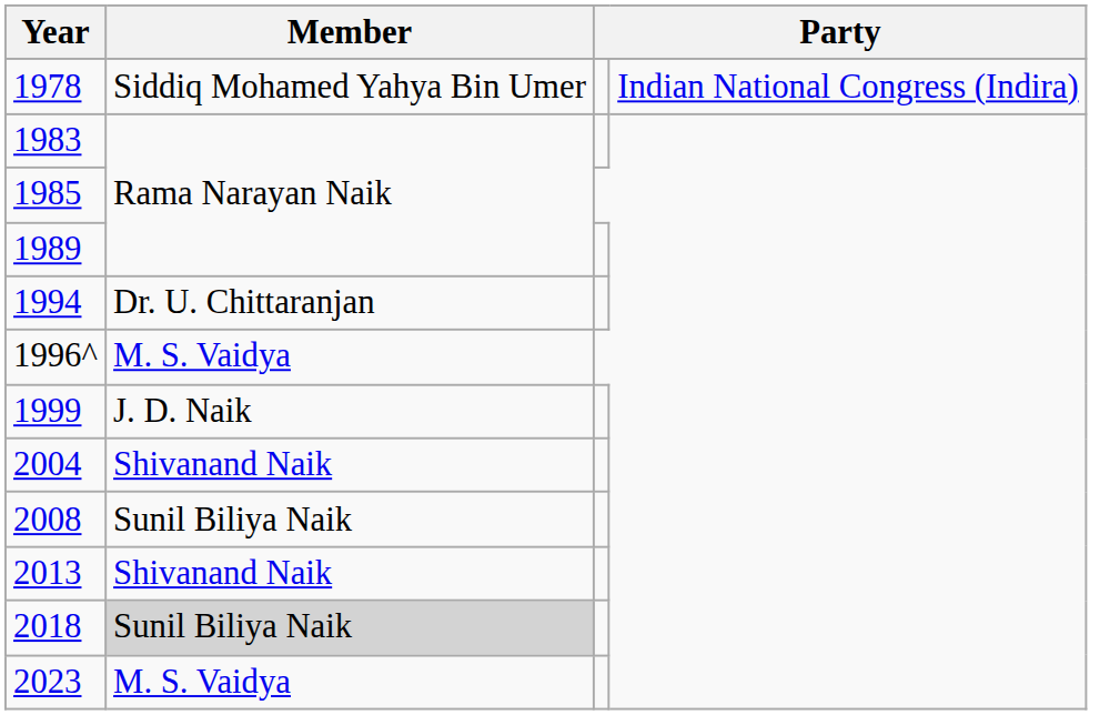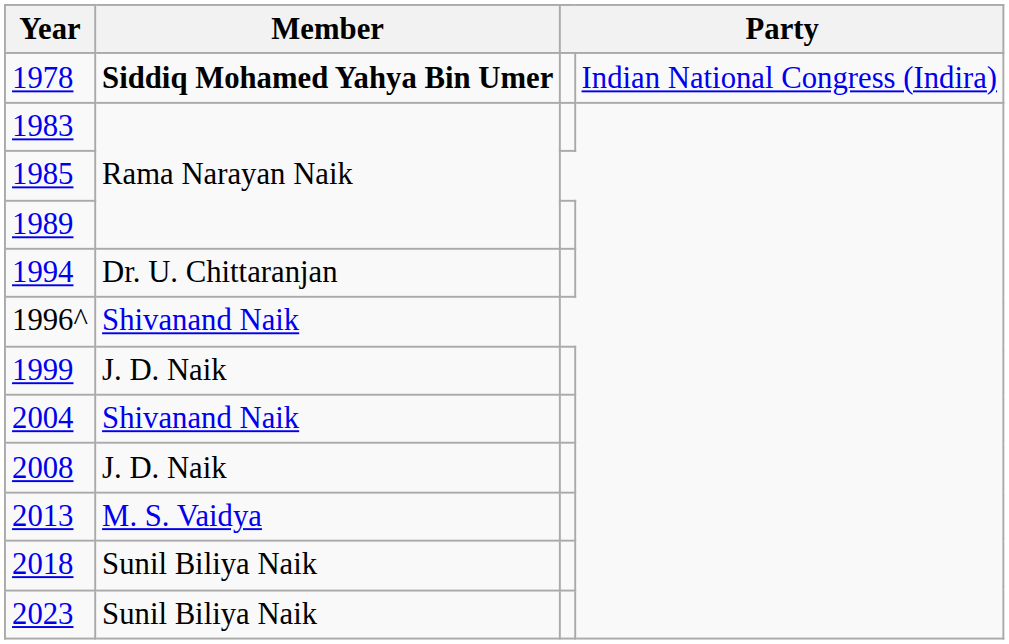 <table class="wikitable sortable">
 <tr>
 <th>Year</th>
 <th>Member</th>
 <th colspan="2">Party</th>
 </tr>
 <tr>
 <td><a href='#'>1978</a></td>
-<td>Siddiq Mohamed Yahya Bin Umer</td>
+<td><strong>Siddiq Mohamed Yahya Bin Umer</strong></td>
 <td bgcolor=></td>
 <td><a href='#'>Indian National Congress (Indira)</a></td>
 </tr>
 <tr>
 <td><a href='#'>1983</a></td>
 <td rowspan="3">Rama Narayan Naik</td>
 <td></td>
 </tr>
 <tr>
 <td><a href='#'>1985</a></td>
 </tr>
 <tr>
 <td><a href='#'>1989</a></td>
 <td></td>
 </tr>
 <tr>
 <td><a href='#'>1994</a></td>
 <td>Dr. U. Chittaranjan</td>
 <td></td>
 </tr>
 <tr>
 <td>1996^</td>
-<td><a href='#'>M. S. Vaidya</a></td>
+<td><a href='#'>Shivanand Naik</a></td>
 </tr>
 <tr>
 <td><a href='#'>1999</a></td>
 <td>J. D. Naik</td>
 <td></td>
 </tr>
 <tr>
 <td><a href='#'>2004</a></td>
 <td><a href='#'>Shivanand Naik</a></td>
 <td></td>
 </tr>
 <tr>
 <td><a href='#'>2008</a></td>
+<td>J. D. Naik</td>
+<td></td>
+</tr>
+<tr>
+<td><a href='#'>2013</a></td>
+<td><a href='#'>M. S. Vaidya</a></td>
+<td></td>
+</tr>
+<tr>
+<td><a href='#'>2018</a></td>
 <td>Sunil Biliya Naik</td>
 <td></td>
 </tr>
 <tr>
-<td><a href='#'>2013</a></td>
-<td><a href='#'>Shivanand Naik</a></td>
-<td></td>
-</tr>
-<tr>
-<td><a href='#'>2018</a></td>
-<td style="background: lightgrey;">Sunil Biliya Naik</td>
-<td></td>
-</tr>
-<tr>
 <td><a href='#'>2023</a></td>
-<td><a href='#'>M. S. Vaidya</a></td>
+<td>Sunil Biliya Naik</td>
 <td></td>
 </tr>
 </table>
